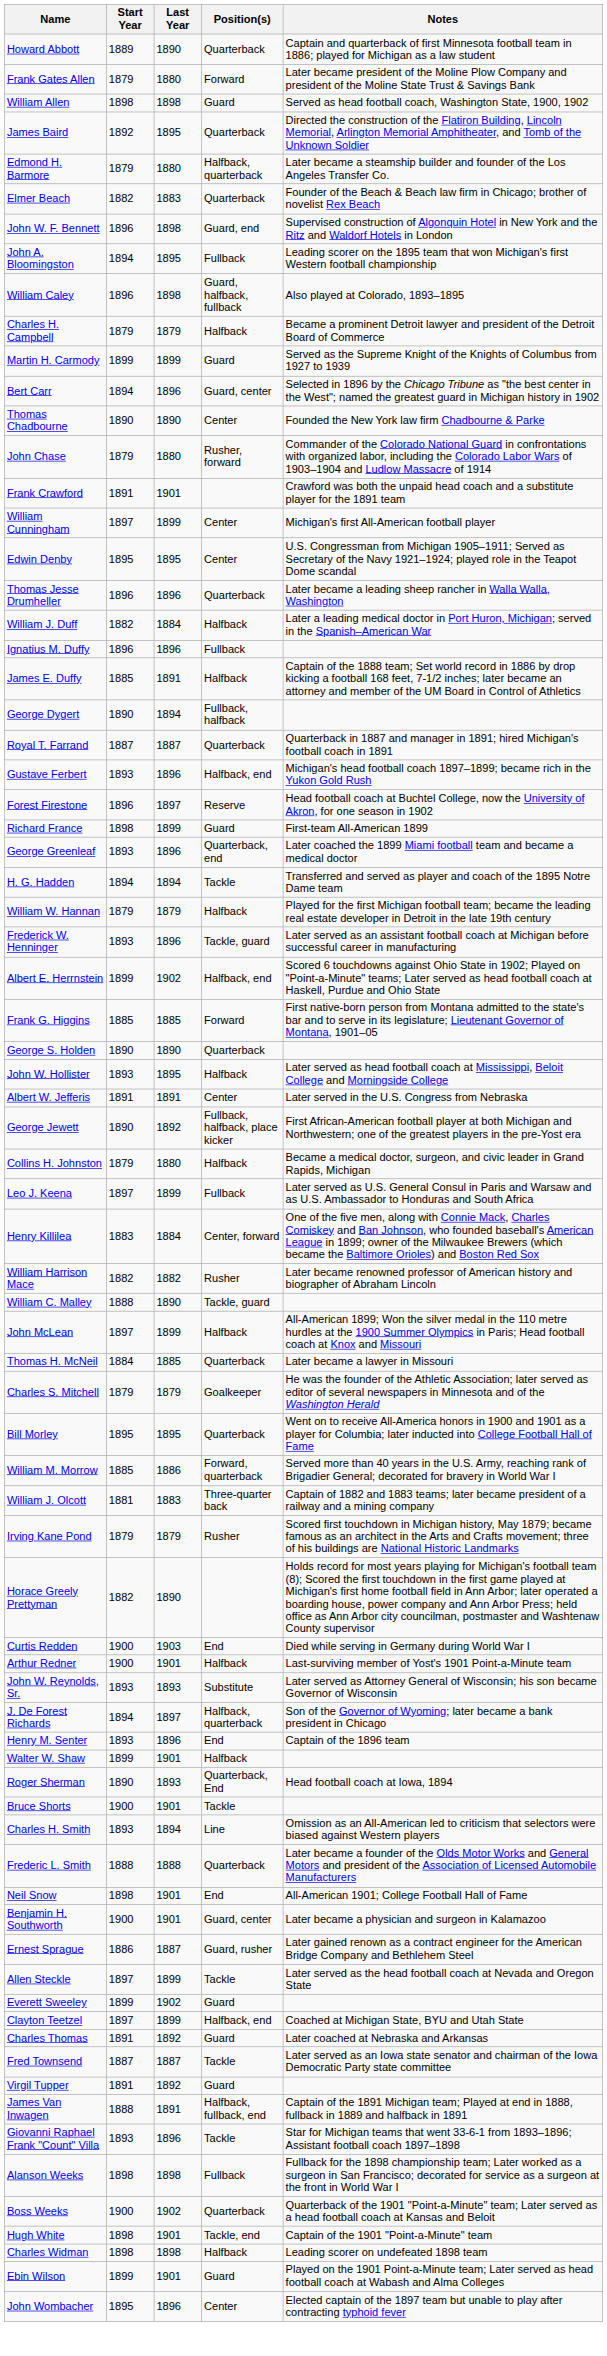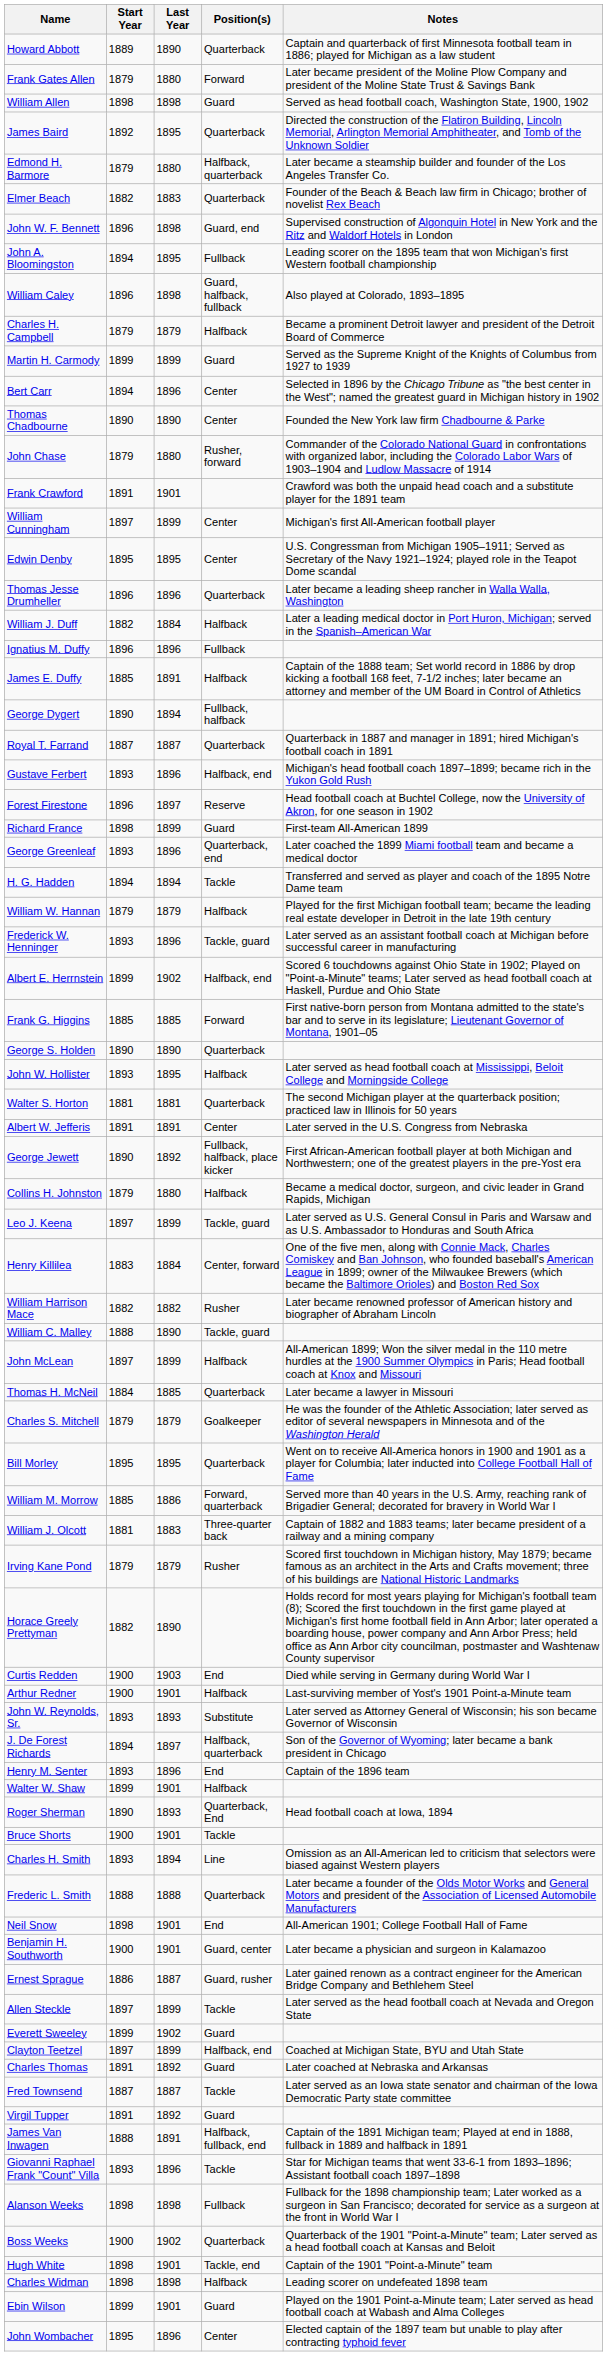 <table class="wikitable sortable">
 <tr>
 <th bgcolor="#F8E616" width="15%">Name</th>
 <th bgcolor="#F8E616" width="7%">Start Year</th>
 <th bgcolor="#F8E616" width="7%">Last Year</th>
 <th bgcolor="#F8E616" width="12%">Position(s)</th>
 <th bgcolor="#F8E616" width="47%" class="unsortable">Notes</th>
 </tr>
 <tr>
 <td><a href='#'>Howard Abbott</a></td>
 <td>1889</td>
 <td>1890</td>
 <td>Quarterback</td>
 <td>Captain and quarterback of first Minnesota football team in 1886; played for Michigan as a law student</td>
 </tr>
 <tr>
 <td><a href='#'>Frank Gates Allen</a></td>
 <td>1879</td>
 <td>1880</td>
 <td>Forward</td>
 <td>Later became president of the Moline Plow Company and president of the Moline State Trust & Savings Bank</td>
 </tr>
 <tr>
 <td><a href='#'>William Allen</a></td>
 <td>1898</td>
 <td>1898</td>
 <td>Guard</td>
 <td>Served as head football coach, Washington State, 1900, 1902</td>
 </tr>
 <tr>
 <td><a href='#'>James Baird</a></td>
 <td>1892</td>
 <td>1895</td>
 <td>Quarterback</td>
 <td>Directed the construction of the <a href='#'>Flatiron Building</a>, <a href='#'>Lincoln Memorial</a>, <a href='#'>Arlington Memorial Amphitheater</a>, and <a href='#'>Tomb of the Unknown Soldier</a></td>
 </tr>
 <tr>
 <td><a href='#'>Edmond H. Barmore</a></td>
 <td>1879</td>
 <td>1880</td>
 <td>Halfback, quarterback</td>
 <td>Later became a steamship builder and founder of the Los Angeles Transfer Co.</td>
 </tr>
 <tr>
 <td><a href='#'>Elmer Beach</a></td>
 <td>1882</td>
 <td>1883</td>
 <td>Quarterback</td>
 <td>Founder of the Beach & Beach law firm in Chicago; brother of novelist <a href='#'>Rex Beach</a></td>
 </tr>
 <tr>
 <td><a href='#'>John W. F. Bennett</a></td>
 <td>1896</td>
 <td>1898</td>
 <td>Guard, end</td>
 <td>Supervised construction of <a href='#'>Algonquin Hotel</a> in New York and the <a href='#'>Ritz</a> and <a href='#'>Waldorf Hotels</a> in London</td>
 </tr>
 <tr>
 <td><a href='#'>John A. Bloomingston</a></td>
 <td>1894</td>
 <td>1895</td>
 <td>Fullback</td>
 <td>Leading scorer on the 1895 team that won Michigan's first Western football championship</td>
 </tr>
 <tr>
 <td><a href='#'>William Caley</a></td>
 <td>1896</td>
 <td>1898</td>
 <td>Guard, halfback, fullback</td>
 <td>Also played at Colorado, 1893–1895</td>
 </tr>
 <tr>
 <td><a href='#'>Charles H. Campbell</a></td>
 <td>1879</td>
 <td>1879</td>
 <td>Halfback</td>
 <td>Became a prominent Detroit lawyer and president of the Detroit Board of Commerce</td>
 </tr>
 <tr>
 <td><a href='#'>Martin H. Carmody</a></td>
 <td>1899</td>
 <td>1899</td>
 <td>Guard</td>
 <td>Served as the Supreme Knight of the Knights of Columbus from 1927 to 1939</td>
 </tr>
 <tr>
 <td><a href='#'>Bert Carr</a></td>
 <td>1894</td>
 <td>1896</td>
-<td>Guard, center</td>
+<td>Center</td>
 <td>Selected in 1896 by the <em>Chicago Tribune</em> as "the best center in the West"; named the greatest guard in Michigan history in 1902</td>
 </tr>
 <tr>
 <td><a href='#'>Thomas Chadbourne</a></td>
 <td>1890</td>
 <td>1890</td>
 <td>Center</td>
 <td>Founded the New York law firm <a href='#'>Chadbourne & Parke</a></td>
 </tr>
 <tr>
 <td><a href='#'>John Chase</a></td>
 <td>1879</td>
 <td>1880</td>
 <td>Rusher, forward</td>
 <td>Commander of the <a href='#'>Colorado National Guard</a> in confrontations with organized labor, including the <a href='#'>Colorado Labor Wars</a> of 1903–1904 and <a href='#'>Ludlow Massacre</a> of 1914</td>
 </tr>
 <tr>
 <td><a href='#'>Frank Crawford</a></td>
 <td>1891</td>
 <td>1901</td>
 <td></td>
 <td>Crawford was both the unpaid head coach and a substitute player for the 1891 team</td>
 </tr>
 <tr>
 <td><a href='#'>William Cunningham</a></td>
 <td>1897</td>
 <td>1899</td>
 <td>Center</td>
 <td>Michigan's first All-American football player</td>
 </tr>
 <tr>
 <td><a href='#'>Edwin Denby</a></td>
 <td>1895</td>
 <td>1895</td>
 <td>Center</td>
 <td>U.S. Congressman from Michigan 1905–1911; Served as Secretary of the Navy 1921–1924; played role in the Teapot Dome scandal</td>
 </tr>
 <tr>
 <td><a href='#'>Thomas Jesse Drumheller</a></td>
 <td>1896</td>
 <td>1896</td>
 <td>Quarterback</td>
 <td>Later became a leading sheep rancher in <a href='#'>Walla Walla, Washington</a></td>
 </tr>
 <tr>
 <td><a href='#'>William J. Duff</a></td>
 <td>1882</td>
 <td>1884</td>
 <td>Halfback</td>
 <td>Later a leading medical doctor in <a href='#'>Port Huron, Michigan</a>; served in the <a href='#'>Spanish–American War</a></td>
 </tr>
 <tr>
 <td><a href='#'>Ignatius M. Duffy</a></td>
 <td>1896</td>
 <td>1896</td>
 <td>Fullback</td>
 <td></td>
 </tr>
 <tr>
 <td><a href='#'>James E. Duffy</a></td>
 <td>1885</td>
 <td>1891</td>
 <td>Halfback</td>
 <td>Captain of the 1888 team; Set world record in 1886 by drop kicking a football 168 feet, 7-1/2 inches; later became an attorney and member of the UM Board in Control of Athletics</td>
 </tr>
 <tr>
 <td><a href='#'>George Dygert</a></td>
 <td>1890</td>
 <td>1894</td>
 <td>Fullback, halfback</td>
 <td></td>
 </tr>
 <tr>
 <td><a href='#'>Royal T. Farrand</a></td>
 <td>1887</td>
 <td>1887</td>
 <td>Quarterback</td>
 <td>Quarterback in 1887 and manager in 1891; hired Michigan's football coach in 1891</td>
 </tr>
 <tr>
 <td><a href='#'>Gustave Ferbert</a></td>
 <td>1893</td>
 <td>1896</td>
 <td>Halfback, end</td>
 <td>Michigan's head football coach 1897–1899; became rich in the <a href='#'>Yukon Gold Rush</a></td>
 </tr>
 <tr>
 <td><a href='#'>Forest Firestone</a></td>
 <td>1896</td>
 <td>1897</td>
 <td>Reserve</td>
 <td>Head football coach at Buchtel College, now the <a href='#'>University of Akron</a>, for one season in 1902</td>
 </tr>
 <tr>
 <td><a href='#'>Richard France</a></td>
 <td>1898</td>
 <td>1899</td>
 <td>Guard</td>
 <td>First-team All-American 1899</td>
 </tr>
 <tr>
 <td><a href='#'>George Greenleaf</a></td>
 <td>1893</td>
 <td>1896</td>
 <td>Quarterback, end</td>
 <td>Later coached the 1899 <a href='#'>Miami football</a> team and became a medical doctor</td>
 </tr>
 <tr>
 <td><a href='#'>H. G. Hadden</a></td>
 <td>1894</td>
 <td>1894</td>
 <td>Tackle</td>
 <td>Transferred and served as player and coach of the 1895 Notre Dame team</td>
 </tr>
 <tr>
 <td><a href='#'>William W. Hannan</a></td>
 <td>1879</td>
 <td>1879</td>
 <td>Halfback</td>
 <td>Played for the first Michigan football team; became the leading real estate developer in Detroit in the late 19th century</td>
 </tr>
 <tr>
 <td><a href='#'>Frederick W. Henninger</a></td>
 <td>1893</td>
 <td>1896</td>
 <td>Tackle, guard</td>
 <td>Later served as an assistant football coach at Michigan before successful career in manufacturing</td>
 </tr>
 <tr>
 <td><a href='#'>Albert E. Herrnstein</a></td>
 <td>1899</td>
 <td>1902</td>
 <td>Halfback, end</td>
 <td>Scored 6 touchdowns against Ohio State in 1902; Played on "Point-a-Minute" teams; Later served as head football coach at Haskell, Purdue and Ohio State</td>
 </tr>
 <tr>
 <td><a href='#'>Frank G. Higgins</a></td>
 <td>1885</td>
 <td>1885</td>
 <td>Forward</td>
 <td>First native-born person from Montana admitted to the state's bar and to serve in its legislature; <a href='#'>Lieutenant Governor of Montana</a>, 1901–05</td>
 </tr>
 <tr>
 <td><a href='#'>George S. Holden</a></td>
 <td>1890</td>
 <td>1890</td>
 <td>Quarterback</td>
 <td></td>
 </tr>
 <tr>
 <td><a href='#'>John W. Hollister</a></td>
 <td>1893</td>
 <td>1895</td>
 <td>Halfback</td>
 <td>Later served as head football coach at <a href='#'>Mississippi</a>, <a href='#'>Beloit College</a> and <a href='#'>Morningside College</a></td>
 </tr>
 <tr>
+<td><a href='#'>Walter S. Horton</a></td>
+<td>1881</td>
+<td>1881</td>
+<td>Quarterback</td>
+<td>The second Michigan player at the quarterback position; practiced law in Illinois for 50 years</td>
+</tr>
+<tr>
 <td><a href='#'>Albert W. Jefferis</a></td>
 <td>1891</td>
 <td>1891</td>
 <td>Center</td>
 <td>Later served in the U.S. Congress from Nebraska</td>
 </tr>
 <tr>
 <td><a href='#'>George Jewett</a></td>
 <td>1890</td>
 <td>1892</td>
 <td>Fullback, halfback, place kicker</td>
 <td>First African-American football player at both Michigan and Northwestern; one of the greatest players in the pre-Yost era</td>
 </tr>
 <tr>
 <td><a href='#'>Collins H. Johnston</a></td>
 <td>1879</td>
 <td>1880</td>
 <td>Halfback</td>
 <td>Became a medical doctor, surgeon, and civic leader in Grand Rapids, Michigan</td>
 </tr>
 <tr>
 <td><a href='#'>Leo J. Keena</a></td>
 <td>1897</td>
 <td>1899</td>
-<td>Fullback</td>
+<td>Tackle, guard</td>
 <td>Later served as U.S. General Consul in Paris and Warsaw and as U.S. Ambassador to Honduras and South Africa</td>
 </tr>
 <tr>
 <td><a href='#'>Henry Killilea</a></td>
 <td>1883</td>
 <td>1884</td>
 <td>Center, forward</td>
 <td>One of the five men, along with <a href='#'>Connie Mack</a>, <a href='#'>Charles Comiskey</a> and <a href='#'>Ban Johnson</a>, who founded baseball's <a href='#'>American League</a> in 1899; owner of the Milwaukee Brewers (which became the <a href='#'>Baltimore Orioles</a>) and <a href='#'>Boston Red Sox</a></td>
 </tr>
 <tr>
 <td><a href='#'>William Harrison Mace</a></td>
 <td>1882</td>
 <td>1882</td>
 <td>Rusher</td>
 <td>Later became renowned professor of American history and biographer of Abraham Lincoln</td>
 </tr>
 <tr>
 <td><a href='#'>William C. Malley</a></td>
 <td>1888</td>
 <td>1890</td>
 <td>Tackle, guard</td>
 <td></td>
 </tr>
 <tr>
 <td><a href='#'>John McLean</a></td>
 <td>1897</td>
 <td>1899</td>
 <td>Halfback</td>
 <td>All-American 1899; Won the silver medal in the 110 metre hurdles at the <a href='#'>1900 Summer Olympics</a> in Paris; Head football coach at <a href='#'>Knox</a> and <a href='#'>Missouri</a></td>
 </tr>
 <tr>
 <td><a href='#'>Thomas H. McNeil</a></td>
 <td>1884</td>
 <td>1885</td>
 <td>Quarterback</td>
 <td>Later became a lawyer in Missouri</td>
 </tr>
 <tr>
 <td><a href='#'>Charles S. Mitchell</a></td>
 <td>1879</td>
 <td>1879</td>
 <td>Goalkeeper</td>
 <td>He was the founder of the Athletic Association; later served as editor of several newspapers in Minnesota and of the <em><a href='#'>Washington Herald</a></em></td>
 </tr>
 <tr>
 <td><a href='#'>Bill Morley</a></td>
 <td>1895</td>
 <td>1895</td>
 <td>Quarterback</td>
 <td>Went on to receive All-America honors in 1900 and 1901 as a player for Columbia; later inducted into <a href='#'>College Football Hall of Fame</a></td>
 </tr>
 <tr>
 <td><a href='#'>William M. Morrow</a></td>
 <td>1885</td>
 <td>1886</td>
 <td>Forward, quarterback</td>
 <td>Served more than 40 years in the U.S. Army, reaching rank of Brigadier General; decorated for bravery in World War I</td>
 </tr>
 <tr>
 <td><a href='#'>William J. Olcott</a></td>
 <td>1881</td>
 <td>1883</td>
 <td>Three-quarter back</td>
 <td>Captain of 1882 and 1883 teams; later became president of a railway and a mining company</td>
 </tr>
 <tr>
 <td><a href='#'>Irving Kane Pond</a></td>
 <td>1879</td>
 <td>1879</td>
 <td>Rusher</td>
 <td>Scored first touchdown in Michigan history, May 1879; became famous as an architect in the Arts and Crafts movement; three of his buildings are <a href='#'>National Historic Landmarks</a></td>
 </tr>
 <tr>
 <td><a href='#'>Horace Greely Prettyman</a></td>
 <td>1882</td>
 <td>1890</td>
 <td></td>
 <td>Holds record for most years playing for Michigan's football team (8); Scored the first touchdown in the first game played at Michigan's first home football field in Ann Arbor; later operated a boarding house, power company and Ann Arbor Press; held office as Ann Arbor city councilman, postmaster and Washtenaw County supervisor</td>
 </tr>
 <tr>
 <td><a href='#'>Curtis Redden</a></td>
 <td>1900</td>
 <td>1903</td>
 <td>End</td>
 <td>Died while serving in Germany during World War I</td>
 </tr>
 <tr>
 <td><a href='#'>Arthur Redner</a></td>
 <td>1900</td>
 <td>1901</td>
 <td>Halfback</td>
 <td>Last-surviving member of Yost's 1901 Point-a-Minute team</td>
 </tr>
 <tr>
 <td><a href='#'>John W. Reynolds, Sr.</a></td>
 <td>1893</td>
 <td>1893</td>
 <td>Substitute</td>
 <td>Later served as Attorney General of Wisconsin; his son became Governor of Wisconsin</td>
 </tr>
 <tr>
 <td><a href='#'>J. De Forest Richards</a></td>
 <td>1894</td>
 <td>1897</td>
 <td>Halfback, quarterback</td>
 <td>Son of the <a href='#'>Governor of Wyoming</a>; later became a bank president in Chicago</td>
 </tr>
 <tr>
 <td><a href='#'>Henry M. Senter</a></td>
 <td>1893</td>
 <td>1896</td>
 <td>End</td>
 <td>Captain of the 1896 team</td>
 </tr>
 <tr>
 <td><a href='#'>Walter W. Shaw</a></td>
 <td>1899</td>
 <td>1901</td>
 <td>Halfback</td>
 <td></td>
 </tr>
 <tr>
 <td><a href='#'>Roger Sherman</a></td>
 <td>1890</td>
 <td>1893</td>
 <td>Quarterback, End</td>
 <td>Head football coach at Iowa, 1894</td>
 </tr>
 <tr>
 <td><a href='#'>Bruce Shorts</a></td>
 <td>1900</td>
 <td>1901</td>
 <td>Tackle</td>
 <td></td>
 </tr>
 <tr>
 <td><a href='#'>Charles H. Smith</a></td>
 <td>1893</td>
 <td>1894</td>
 <td>Line</td>
 <td>Omission as an All-American led to criticism that selectors were biased against Western players</td>
 </tr>
 <tr>
 <td><a href='#'>Frederic L. Smith</a></td>
 <td>1888</td>
 <td>1888</td>
 <td>Quarterback</td>
 <td>Later became a founder of the <a href='#'>Olds Motor Works</a> and <a href='#'>General Motors</a> and president of the <a href='#'>Association of Licensed Automobile Manufacturers</a></td>
 </tr>
 <tr>
 <td><a href='#'>Neil Snow</a></td>
 <td>1898</td>
 <td>1901</td>
 <td>End</td>
 <td>All-American 1901; College Football Hall of Fame</td>
 </tr>
 <tr>
 <td><a href='#'>Benjamin H. Southworth</a></td>
 <td>1900</td>
 <td>1901</td>
 <td>Guard, center</td>
 <td>Later became a physician and surgeon in Kalamazoo</td>
 </tr>
 <tr>
 <td><a href='#'>Ernest Sprague</a></td>
 <td>1886</td>
 <td>1887</td>
 <td>Guard, rusher</td>
 <td>Later gained renown as a contract engineer for the American Bridge Company and Bethlehem Steel</td>
 </tr>
 <tr>
 <td><a href='#'>Allen Steckle</a></td>
 <td>1897</td>
 <td>1899</td>
 <td>Tackle</td>
 <td>Later served as the head football coach at Nevada and Oregon State</td>
 </tr>
 <tr>
 <td><a href='#'>Everett Sweeley</a></td>
 <td>1899</td>
 <td>1902</td>
 <td>Guard</td>
 <td></td>
 </tr>
 <tr>
 <td><a href='#'>Clayton Teetzel</a></td>
 <td>1897</td>
 <td>1899</td>
 <td>Halfback, end</td>
 <td>Coached at Michigan State, BYU and Utah State</td>
 </tr>
 <tr>
 <td><a href='#'>Charles Thomas</a></td>
 <td>1891</td>
 <td>1892</td>
 <td>Guard</td>
 <td>Later coached at Nebraska and Arkansas</td>
 </tr>
 <tr>
 <td><a href='#'>Fred Townsend</a></td>
 <td>1887</td>
 <td>1887</td>
 <td>Tackle</td>
 <td>Later served as an Iowa state senator and chairman of the Iowa Democratic Party state committee</td>
 </tr>
 <tr>
 <td><a href='#'>Virgil Tupper</a></td>
 <td>1891</td>
 <td>1892</td>
 <td>Guard</td>
 <td></td>
 </tr>
 <tr>
 <td><a href='#'>James Van Inwagen</a></td>
 <td>1888</td>
 <td>1891</td>
 <td>Halfback, fullback, end</td>
 <td>Captain of the 1891 Michigan team; Played at end in 1888, fullback in 1889 and halfback in 1891</td>
 </tr>
 <tr>
 <td><a href='#'>Giovanni Raphael Frank "Count" Villa</a></td>
 <td>1893</td>
 <td>1896</td>
 <td>Tackle</td>
 <td>Star for Michigan teams that went 33-6-1 from 1893–1896; Assistant football coach 1897–1898</td>
 </tr>
 <tr>
 <td><a href='#'>Alanson Weeks</a></td>
 <td>1898</td>
 <td>1898</td>
 <td>Fullback</td>
 <td>Fullback for the 1898 championship team; Later worked as a surgeon in San Francisco; decorated for service as a surgeon at the front in World War I</td>
 </tr>
 <tr>
 <td><a href='#'>Boss Weeks</a></td>
 <td>1900</td>
 <td>1902</td>
 <td>Quarterback</td>
 <td>Quarterback of the 1901 "Point-a-Minute" team; Later served as a head football coach at Kansas and Beloit</td>
 </tr>
 <tr>
 <td><a href='#'>Hugh White</a></td>
 <td>1898</td>
 <td>1901</td>
 <td>Tackle, end</td>
 <td>Captain of the 1901 "Point-a-Minute" team</td>
 </tr>
 <tr>
 <td><a href='#'>Charles Widman</a></td>
 <td>1898</td>
 <td>1898</td>
 <td>Halfback</td>
 <td>Leading scorer on undefeated 1898 team</td>
 </tr>
 <tr>
 <td><a href='#'>Ebin Wilson</a></td>
 <td>1899</td>
 <td>1901</td>
 <td>Guard</td>
 <td>Played on the 1901 Point-a-Minute team; Later served as head football coach at Wabash and Alma Colleges</td>
 </tr>
 <tr>
 <td><a href='#'>John Wombacher</a></td>
 <td>1895</td>
 <td>1896</td>
 <td>Center</td>
 <td>Elected captain of the 1897 team but unable to play after contracting <a href='#'>typhoid fever</a></td>
 </tr>
 </table>
